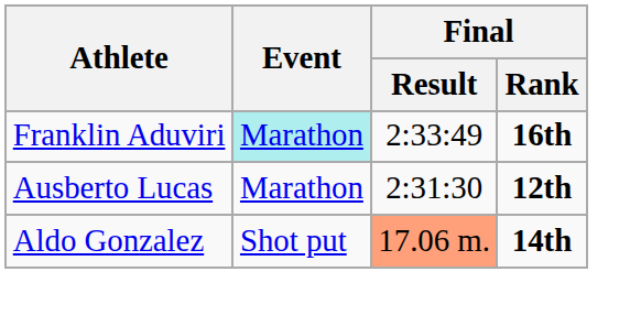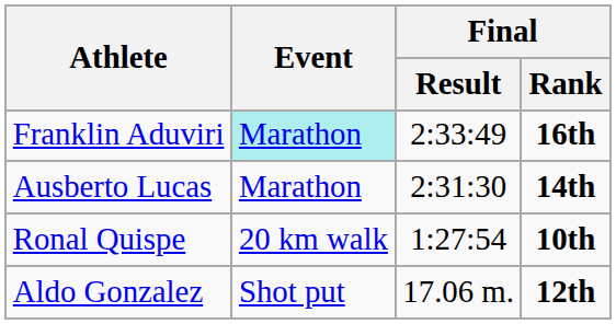 <table class=wikitable style="font-size:90%">
 <tr>
 <th rowspan="2">Athlete</th>
 <th rowspan="2">Event</th>
 <th colspan="2">Final</th>
 </tr>
 <tr>
 <th>Result</th>
 <th>Rank</th>
 </tr>
 <tr>
 <td><a href='#'>Franklin Aduviri</a></td>
 <td style="background: paleturquoise;"><a href='#'>Marathon</a></td>
 <td align=center>2:33:49</td>
 <td align=center><strong>16th</strong></td>
 </tr>
 <tr>
 <td><a href='#'>Ausberto Lucas</a></td>
 <td><a href='#'>Marathon</a></td>
 <td align=center>2:31:30</td>
-<td align=center><strong>12th</strong></td>
+<td align=center><strong>14th</strong></td>
+</tr>
+<tr>
+<td><a href='#'>Ronal Quispe</a></td>
+<td><a href='#'>20 km walk</a></td>
+<td align=center>1:27:54</td>
+<td align=center><strong>10th</strong></td>
 </tr>
 <tr>
 <td><a href='#'>Aldo Gonzalez</a></td>
 <td><a href='#'>Shot put</a></td>
-<td align=center style="background: lightsalmon;">17.06 m.</td>
-<td align=center><strong>14th</strong></td>
+<td align=center>17.06 m.</td>
+<td align=center><strong>12th</strong></td>
 </tr>
 </table>
